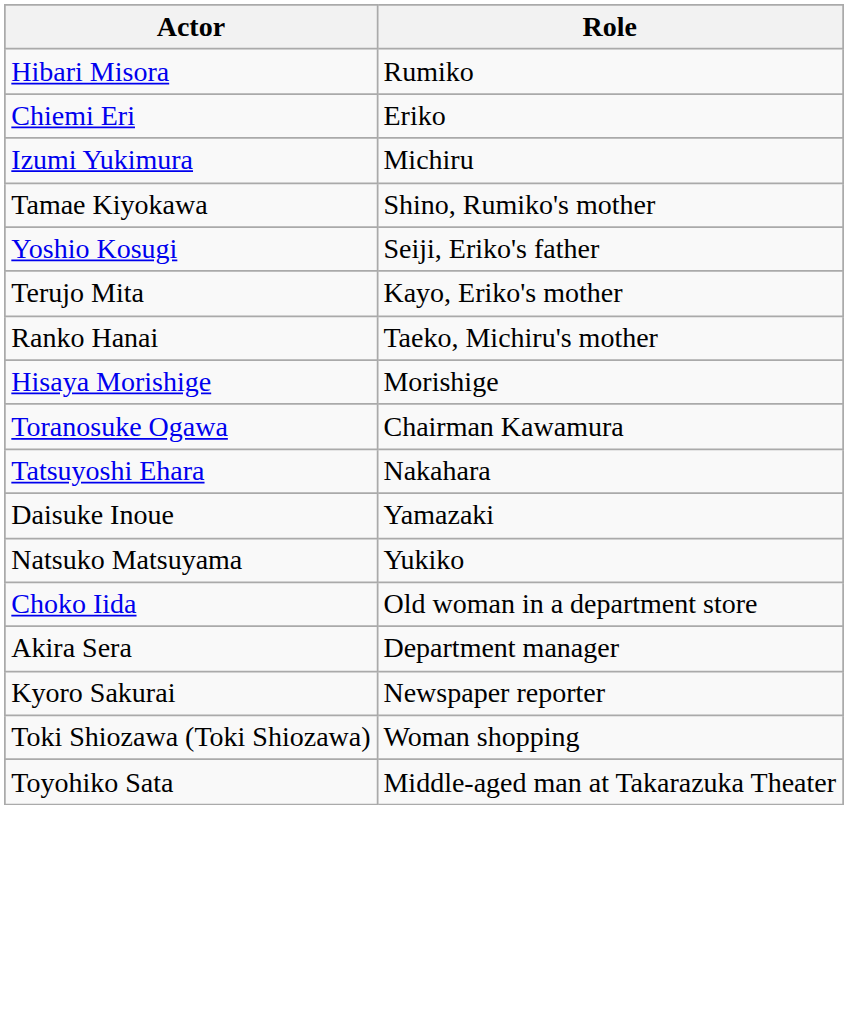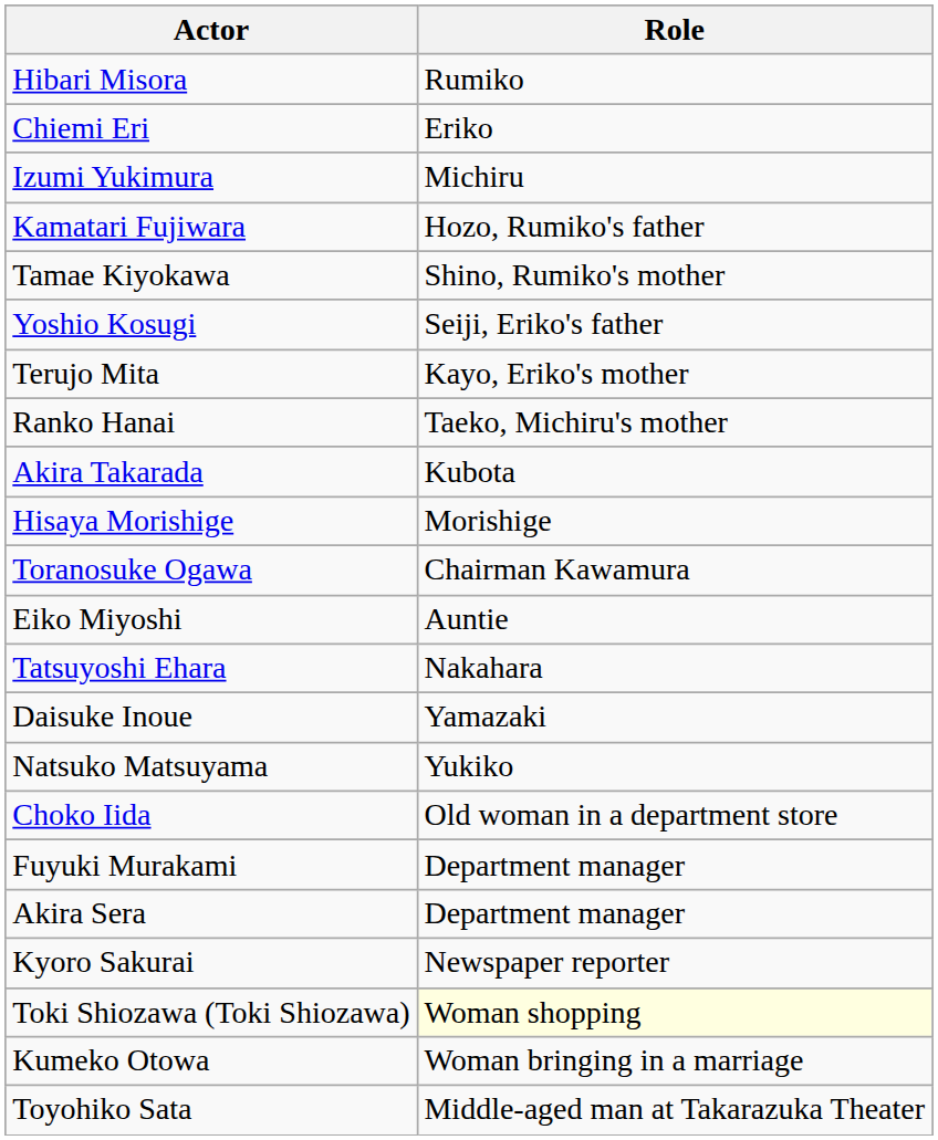 <table class="wikitable">
 <tr>
 <th>Actor</th>
 <th>Role</th>
 </tr>
 <tr>
 <td><a href='#'>Hibari Misora</a></td>
 <td>Rumiko</td>
 </tr>
 <tr>
 <td><a href='#'>Chiemi Eri</a></td>
 <td>Eriko</td>
 </tr>
 <tr>
 <td><a href='#'>Izumi Yukimura</a></td>
 <td>Michiru</td>
 </tr>
 <tr>
+<td><a href='#'>Kamatari Fujiwara</a></td>
+<td>Hozo, Rumiko's father</td>
+</tr>
+<tr>
 <td>Tamae Kiyokawa</td>
 <td>Shino, Rumiko's mother</td>
 </tr>
 <tr>
 <td><a href='#'>Yoshio Kosugi</a></td>
 <td>Seiji, Eriko's father</td>
 </tr>
 <tr>
 <td>Terujo Mita</td>
 <td>Kayo, Eriko's mother</td>
 </tr>
 <tr>
 <td>Ranko Hanai</td>
 <td>Taeko, Michiru's mother</td>
 </tr>
 <tr>
+<td><a href='#'>Akira Takarada</a></td>
+<td>Kubota</td>
+</tr>
+<tr>
 <td><a href='#'>Hisaya Morishige</a></td>
 <td>Morishige</td>
 </tr>
 <tr>
 <td><a href='#'>Toranosuke Ogawa</a></td>
 <td>Chairman Kawamura</td>
+</tr>
+<tr>
+<td>Eiko Miyoshi</td>
+<td>Auntie</td>
 </tr>
 <tr>
 <td><a href='#'>Tatsuyoshi Ehara</a></td>
 <td>Nakahara</td>
 </tr>
 <tr>
 <td>Daisuke Inoue</td>
 <td>Yamazaki</td>
 </tr>
 <tr>
 <td>Natsuko Matsuyama</td>
 <td>Yukiko</td>
 </tr>
 <tr>
 <td><a href='#'>Choko Iida</a></td>
 <td>Old woman in a department store</td>
 </tr>
 <tr>
+<td>Fuyuki Murakami</td>
+<td>Department manager</td>
+</tr>
+<tr>
 <td>Akira Sera</td>
 <td>Department manager</td>
 </tr>
 <tr>
 <td>Kyoro Sakurai</td>
 <td>Newspaper reporter</td>
 </tr>
 <tr>
 <td>Toki Shiozawa (Toki Shiozawa)</td>
-<td>Woman shopping</td>
+<td style="background: lightyellow;">Woman shopping</td>
+</tr>
+<tr>
+<td>Kumeko Otowa</td>
+<td>Woman bringing in a marriage</td>
 </tr>
 <tr>
 <td>Toyohiko Sata</td>
 <td>Middle-aged man at Takarazuka Theater</td>
 </tr>
 </table>
